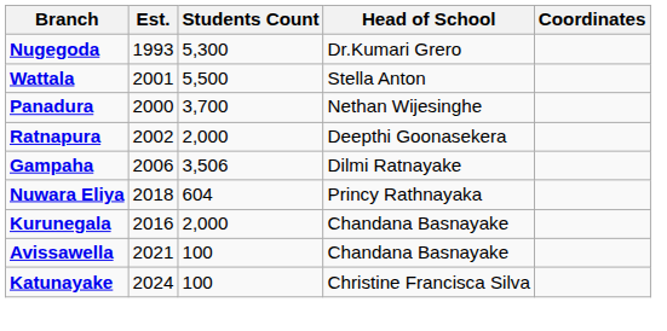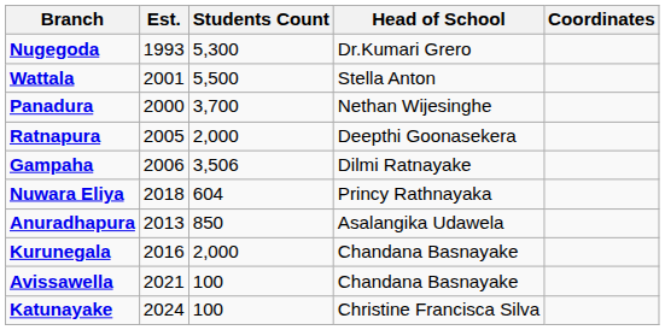 <table class="wikitable">
 <tr>
 <th>Branch</th>
 <th>Est.</th>
 <th>Students Count</th>
 <th>Head of School</th>
 <th>Coordinates</th>
 </tr>
 <tr>
 <td><strong><a href='#'>Nugegoda</a></strong></td>
 <td>1993</td>
 <td>5,300</td>
 <td>Dr.Kumari Grero</td>
 <td></td>
 </tr>
 <tr>
 <td><strong><a href='#'>Wattala</a></strong></td>
 <td>2001</td>
 <td>5,500</td>
 <td>Stella Anton</td>
 <td></td>
 </tr>
 <tr>
 <td><strong><a href='#'>Panadura</a></strong></td>
 <td>2000</td>
 <td>3,700</td>
 <td>Nethan Wijesinghe</td>
 <td></td>
 </tr>
 <tr>
 <td><strong><a href='#'>Ratnapura</a></strong></td>
-<td>2002</td>
+<td>2005</td>
 <td>2,000</td>
 <td>Deepthi Goonasekera</td>
 <td></td>
 </tr>
 <tr>
 <td><strong><a href='#'>Gampaha</a></strong></td>
 <td>2006</td>
 <td>3,506</td>
 <td>Dilmi Ratnayake</td>
 <td></td>
 </tr>
 <tr>
 <td><strong><a href='#'>Nuwara Eliya</a></strong></td>
 <td>2018</td>
 <td>604</td>
 <td>Princy Rathnayaka</td>
+<td></td>
+</tr>
+<tr>
+<td><strong><a href='#'>Anuradhapura</a></strong></td>
+<td>2013</td>
+<td>850</td>
+<td>Asalangika Udawela</td>
 <td></td>
 </tr>
 <tr>
 <td><strong><a href='#'>Kurunegala</a></strong></td>
 <td>2016</td>
 <td>2,000</td>
 <td>Chandana Basnayake</td>
 <td></td>
 </tr>
 <tr>
 <td><strong><a href='#'>Avissawella</a></strong></td>
 <td>2021</td>
 <td>100</td>
 <td>Chandana Basnayake</td>
 <td></td>
 </tr>
 <tr>
 <td><strong><a href='#'>Katunayake</a></strong></td>
 <td>2024</td>
 <td>100</td>
 <td>Christine Francisca Silva</td>
 <td></td>
 </tr>
 </table>
